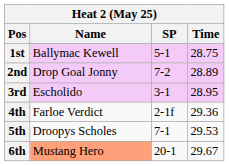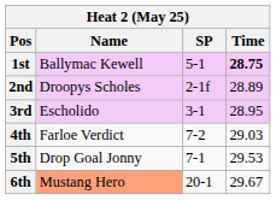 <table class="wikitable">
 <tr>
 <th colspan="6">Heat 2 (May 25)</th>
 </tr>
 <tr>
 <th width=20>Pos</th>
 <th width=150>Name</th>
 <th width=40>SP</th>
 <th width=40>Time</th>
 </tr>
 <tr style="background: #f4caf9;">
 <th>1st</th>
 <td>Ballymac Kewell</td>
 <td>5-1</td>
-<td>28.75</td>
+<td><strong>28.75</strong></td>
 </tr>
 <tr style="background: #f4caf9;">
 <th>2nd</th>
-<td>Drop Goal Jonny</td>
-<td>7-2</td>
+<td>Droopys Scholes</td>
+<td>2-1f</td>
 <td>28.89</td>
 </tr>
 <tr style="background: #f4caf9;">
 <th>3rd</th>
 <td>Escholido</td>
 <td>3-1</td>
 <td>28.95</td>
 </tr>
 <tr>
 <th>4th</th>
 <td>Farloe Verdict</td>
-<td>2-1f</td>
-<td>29.36</td>
+<td>7-2</td>
+<td>29.03</td>
 </tr>
 <tr>
 <th>5th</th>
-<td>Droopys Scholes</td>
+<td>Drop Goal Jonny</td>
 <td>7-1</td>
 <td>29.53</td>
 </tr>
 <tr>
 <th>6th</th>
 <td style="background: lightsalmon;">Mustang Hero</td>
 <td>20-1</td>
 <td>29.67</td>
 </tr>
 </table>
